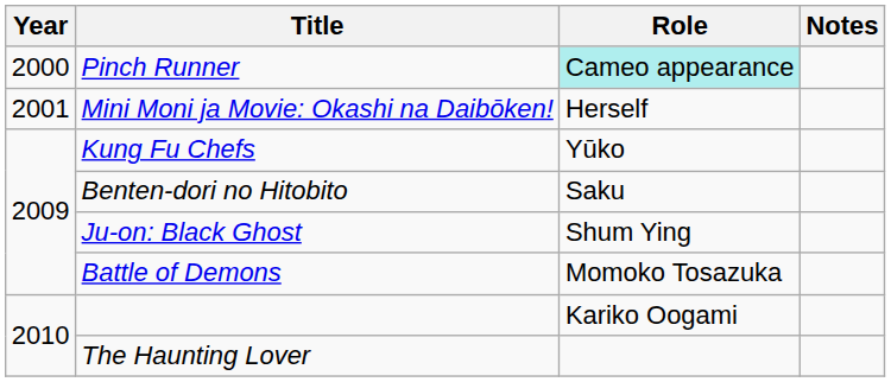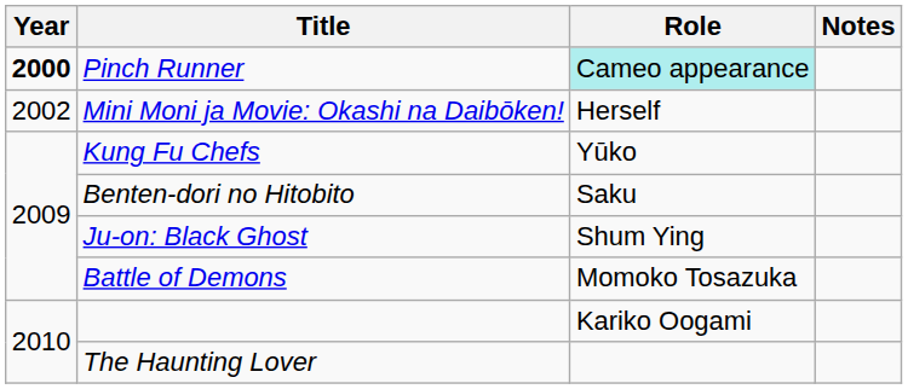 <table class="wikitable">
 <tr>
 <th>Year</th>
 <th>Title</th>
 <th>Role</th>
 <th>Notes</th>
 </tr>
 <tr>
-<td>2000</td>
+<td><strong>2000</strong></td>
 <td><em><a href='#'>Pinch Runner</a></em></td>
 <td style="background: paleturquoise;">Cameo appearance</td>
 <td></td>
 </tr>
 <tr>
-<td>2001</td>
+<td>2002</td>
 <td><em><a href='#'>Mini Moni ja Movie: Okashi na Daibōken!</a></em></td>
 <td>Herself</td>
 <td></td>
 </tr>
 <tr>
 <td rowspan=4>2009</td>
 <td><em><a href='#'>Kung Fu Chefs</a></em></td>
 <td>Yūko</td>
 <td></td>
 </tr>
 <tr>
 <td><em>Benten-dori no Hitobito</em></td>
 <td>Saku</td>
 <td></td>
 </tr>
 <tr>
 <td><em><a href='#'>Ju-on: Black Ghost</a></em></td>
 <td>Shum Ying</td>
 <td></td>
 </tr>
 <tr>
 <td><em><a href='#'>Battle of Demons</a></em></td>
 <td>Momoko Tosazuka</td>
 <td></td>
 </tr>
 <tr>
 <td rowspan=2>2010</td>
 <td></td>
 <td>Kariko Oogami</td>
 <td></td>
 </tr>
 <tr>
 <td><em>The Haunting Lover</em></td>
 <td></td>
 <td></td>
 </tr>
 </table>
